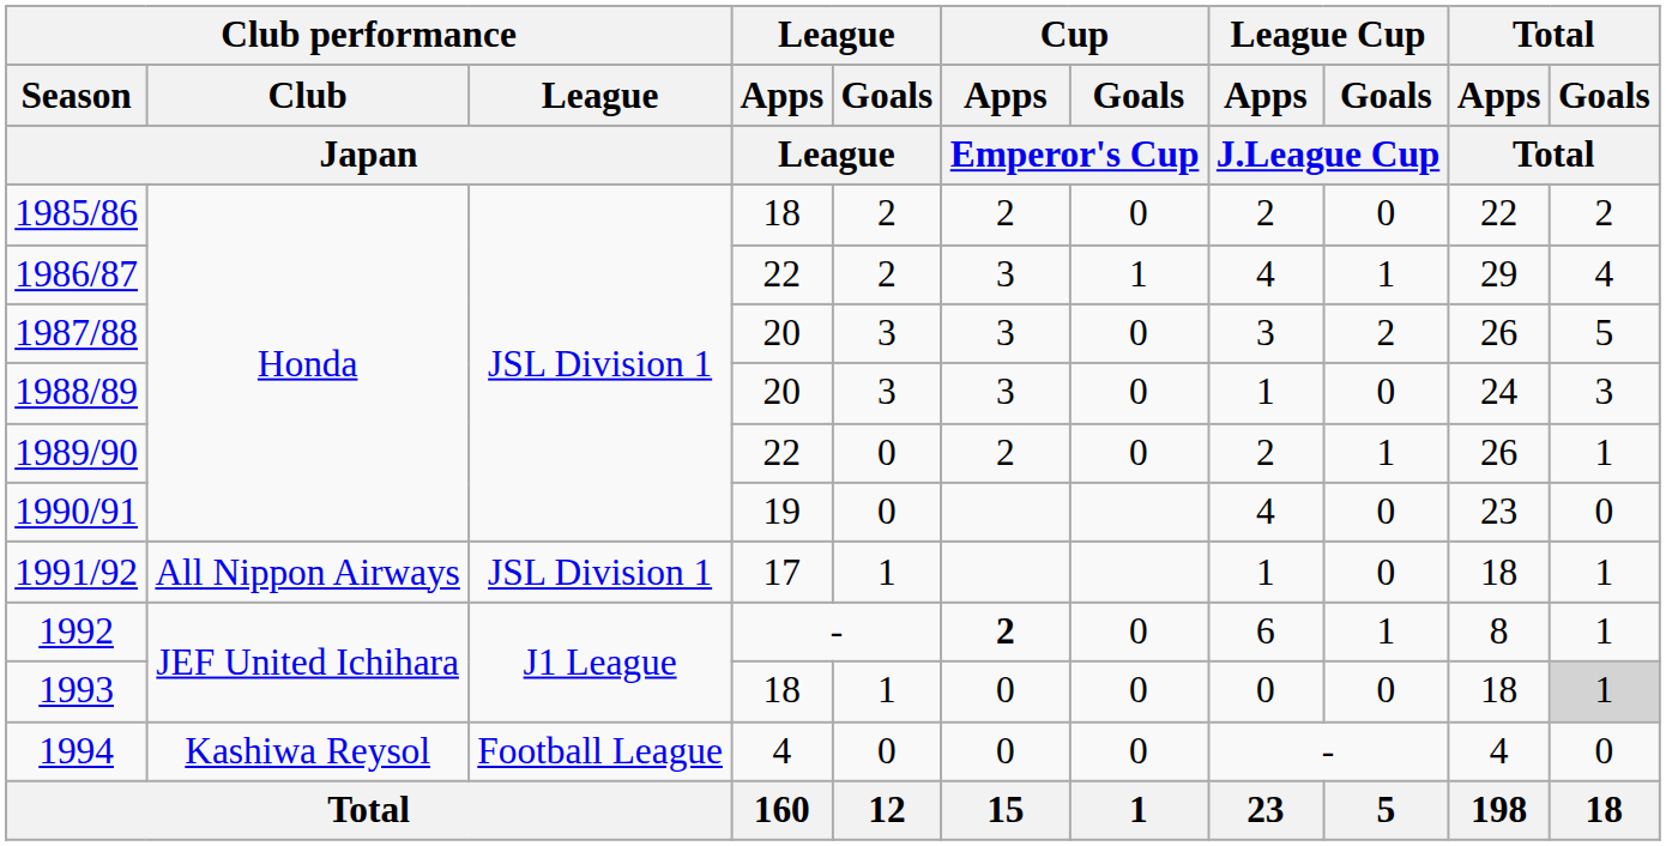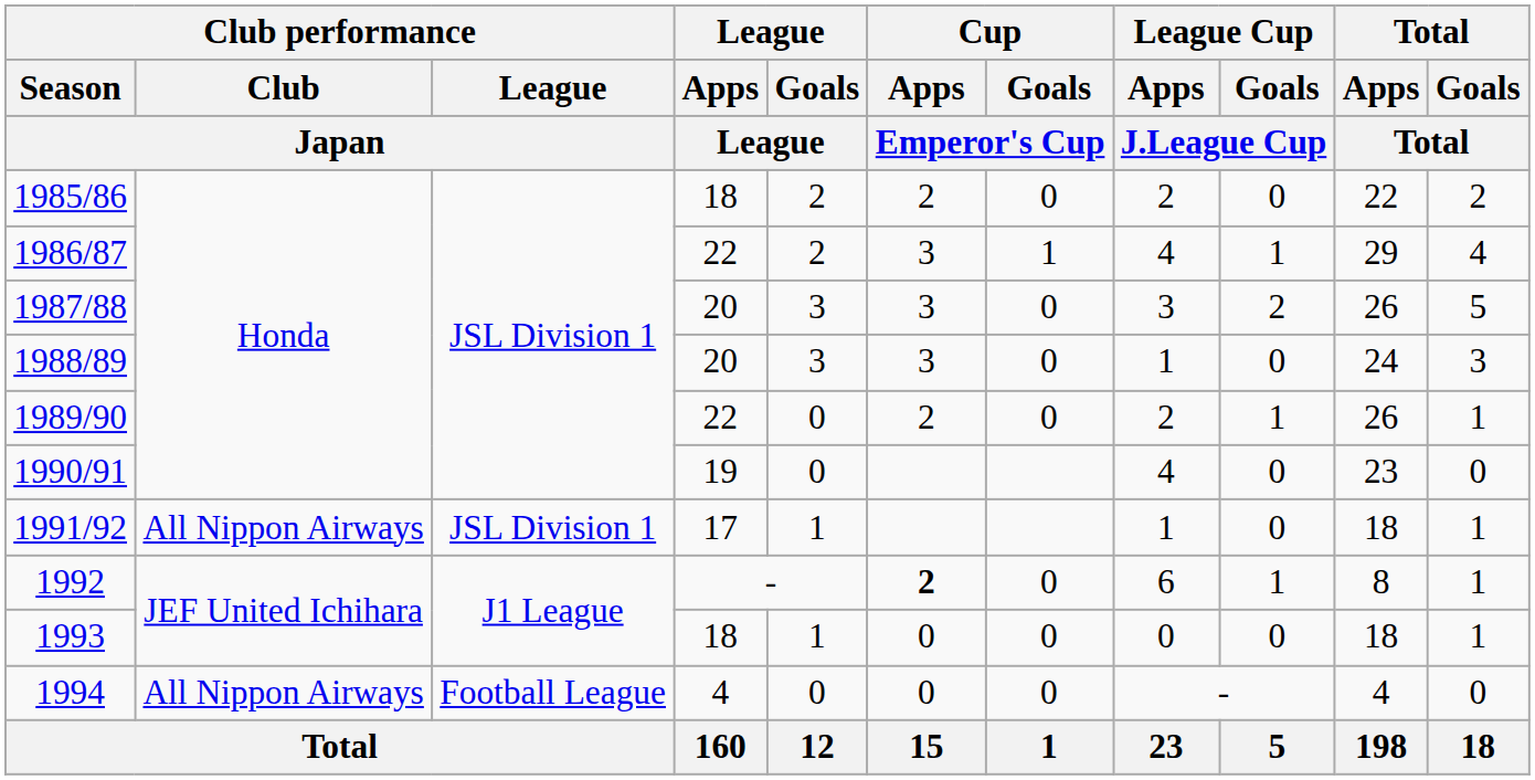 <table class="wikitable" style="text-align:center;">
 <tr>
 <th colspan=3>Club performance</th>
 <th colspan=2>League</th>
 <th colspan=2>Cup</th>
 <th colspan=2>League Cup</th>
 <th colspan=2>Total</th>
 </tr>
 <tr>
 <th>Season</th>
 <th>Club</th>
 <th>League</th>
 <th>Apps</th>
 <th>Goals</th>
 <th>Apps</th>
 <th>Goals</th>
 <th>Apps</th>
 <th>Goals</th>
 <th>Apps</th>
 <th>Goals</th>
 </tr>
 <tr>
 <th colspan=3>Japan</th>
 <th colspan=2>League</th>
 <th colspan=2><a href='#'>Emperor's Cup</a></th>
 <th colspan=2><a href='#'>J.League Cup</a></th>
 <th colspan=2>Total</th>
 </tr>
 <tr>
 <td><a href='#'>1985/86</a></td>
 <td rowspan="6"><a href='#'>Honda</a></td>
 <td rowspan="6"><a href='#'>JSL Division 1</a></td>
 <td>18</td>
 <td>2</td>
 <td>2</td>
 <td>0</td>
 <td>2</td>
 <td>0</td>
 <td>22</td>
 <td>2</td>
 </tr>
 <tr>
 <td><a href='#'>1986/87</a></td>
 <td>22</td>
 <td>2</td>
 <td>3</td>
 <td>1</td>
 <td>4</td>
 <td>1</td>
 <td>29</td>
 <td>4</td>
 </tr>
 <tr>
 <td><a href='#'>1987/88</a></td>
 <td>20</td>
 <td>3</td>
 <td>3</td>
 <td>0</td>
 <td>3</td>
 <td>2</td>
 <td>26</td>
 <td>5</td>
 </tr>
 <tr>
 <td><a href='#'>1988/89</a></td>
 <td>20</td>
 <td>3</td>
 <td>3</td>
 <td>0</td>
 <td>1</td>
 <td>0</td>
 <td>24</td>
 <td>3</td>
 </tr>
 <tr>
 <td><a href='#'>1989/90</a></td>
 <td>22</td>
 <td>0</td>
 <td>2</td>
 <td>0</td>
 <td>2</td>
 <td>1</td>
 <td>26</td>
 <td>1</td>
 </tr>
 <tr>
 <td><a href='#'>1990/91</a></td>
 <td>19</td>
 <td>0</td>
 <td></td>
 <td></td>
 <td>4</td>
 <td>0</td>
 <td>23</td>
 <td>0</td>
 </tr>
 <tr>
 <td><a href='#'>1991/92</a></td>
 <td><a href='#'>All Nippon Airways</a></td>
 <td><a href='#'>JSL Division 1</a></td>
 <td>17</td>
 <td>1</td>
 <td></td>
 <td></td>
 <td>1</td>
 <td>0</td>
 <td>18</td>
 <td>1</td>
 </tr>
 <tr>
 <td><a href='#'>1992</a></td>
 <td rowspan="2"><a href='#'>JEF United Ichihara</a></td>
 <td rowspan="2"><a href='#'>J1 League</a></td>
 <td colspan="2">-</td>
 <td><strong>2</strong></td>
 <td>0</td>
 <td>6</td>
 <td>1</td>
 <td>8</td>
 <td>1</td>
 </tr>
 <tr>
 <td><a href='#'>1993</a></td>
 <td>18</td>
 <td>1</td>
 <td>0</td>
 <td>0</td>
 <td>0</td>
 <td>0</td>
 <td>18</td>
-<td style="background: lightgrey;">1</td>
+<td>1</td>
 </tr>
 <tr>
 <td><a href='#'>1994</a></td>
-<td><a href='#'>Kashiwa Reysol</a></td>
+<td><a href='#'>All Nippon Airways</a></td>
 <td><a href='#'>Football League</a></td>
 <td>4</td>
 <td>0</td>
 <td>0</td>
 <td>0</td>
 <td colspan="2">-</td>
 <td>4</td>
 <td>0</td>
 </tr>
 <tr>
 <th colspan=3>Total</th>
 <th>160</th>
 <th>12</th>
 <th>15</th>
 <th>1</th>
 <th>23</th>
 <th>5</th>
 <th>198</th>
 <th>18</th>
 </tr>
 </table>
